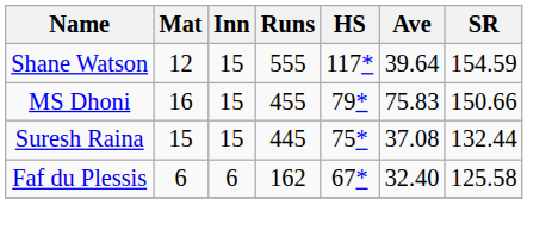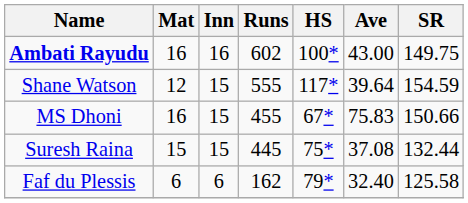 <table class="wikitable"  style="text-align:center;">
 <tr>
 <th>Name</th>
 <th>Mat</th>
 <th>Inn</th>
 <th>Runs</th>
 <th>HS</th>
 <th>Ave</th>
 <th>SR</th>
+</tr>
+<tr>
+<td><strong><a href='#'>Ambati Rayudu</a></strong></td>
+<td>16</td>
+<td>16</td>
+<td>602</td>
+<td>100<a href='#'>*</a></td>
+<td>43.00</td>
+<td>149.75</td>
 </tr>
 <tr>
 <td><a href='#'>Shane Watson</a></td>
 <td>12</td>
 <td>15</td>
 <td>555</td>
 <td>117<a href='#'>*</a></td>
 <td>39.64</td>
 <td>154.59</td>
 </tr>
 <tr>
 <td><a href='#'>MS Dhoni</a></td>
 <td>16</td>
 <td>15</td>
 <td>455</td>
-<td>79<a href='#'>*</a></td>
+<td>67<a href='#'>*</a></td>
 <td>75.83</td>
 <td>150.66</td>
 </tr>
 <tr>
 <td><a href='#'>Suresh Raina</a></td>
 <td>15</td>
 <td>15</td>
 <td>445</td>
 <td>75<a href='#'>*</a></td>
 <td>37.08</td>
 <td>132.44</td>
 </tr>
 <tr>
 <td><a href='#'>Faf du Plessis</a></td>
 <td>6</td>
 <td>6</td>
 <td>162</td>
-<td>67<a href='#'>*</a></td>
+<td>79<a href='#'>*</a></td>
 <td>32.40</td>
 <td>125.58</td>
 </tr>
 <tr>
 </tr>
 </table>
